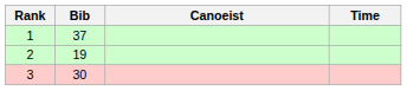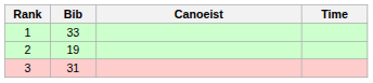 <table class="wikitable" style="font-size:90%; text-align:center">
 <tr>
 <th width="50">Rank</th>
 <th width="50">Bib</th>
 <th width="250">Canoeist</th>
 <th width="75">Time</th>
 </tr>
 <tr bgcolor="#CCFFCC">
 <td>1</td>
-<td>37</td>
+<td>33</td>
 <td align="left"></td>
 <td></td>
 </tr>
 <tr bgcolor="#CCFFCC">
 <td>2</td>
 <td>19</td>
 <td align="left"></td>
 <td></td>
 </tr>
 <tr bgcolor="#FFCCCC">
 <td>3</td>
-<td>30</td>
+<td>31</td>
 <td align="left"></td>
 <td></td>
 </tr>
 </table>
